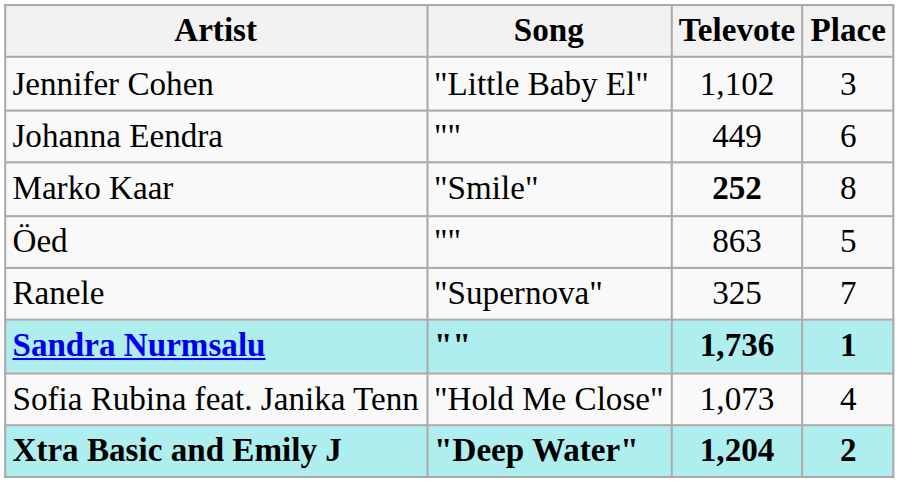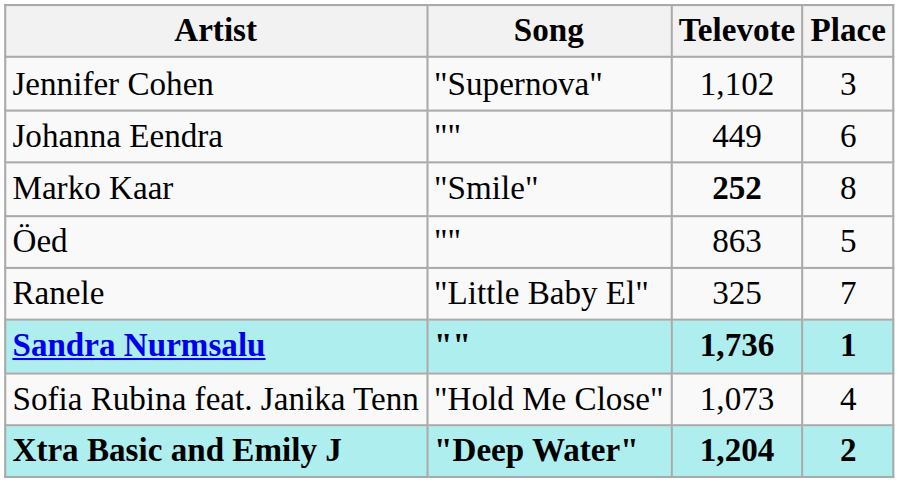 <table class="sortable wikitable" style="margin: 1em auto 1em auto; text-align:center;">
 <tr>
 <th>Artist</th>
 <th>Song</th>
 <th>Televote</th>
 <th>Place</th>
 </tr>
 <tr>
 <td align="left">Jennifer Cohen</td>
-<td align="left">"Little Baby El"</td>
+<td align="left">"Supernova"</td>
 <td>1,102</td>
 <td>3</td>
 </tr>
 <tr>
 <td align="left">Johanna Eendra</td>
 <td align="left">""</td>
 <td>449</td>
 <td>6</td>
 </tr>
 <tr>
 <td align="left">Marko Kaar</td>
 <td align="left">"Smile"</td>
 <td><strong>252</strong></td>
 <td>8</td>
 </tr>
 <tr>
 <td align="left">Öed</td>
 <td align="left">""</td>
 <td>863</td>
 <td>5</td>
 </tr>
 <tr>
 <td align="left">Ranele</td>
-<td align="left">"Supernova"</td>
+<td align="left">"Little Baby El"</td>
 <td>325</td>
 <td>7</td>
 </tr>
 <tr style="font-weight:bold; background:paleturquoise;">
 <td align="left"><a href='#'>Sandra Nurmsalu</a></td>
 <td align="left">""</td>
 <td>1,736</td>
 <td>1</td>
 </tr>
 <tr>
 <td align="left">Sofia Rubina feat. Janika Tenn</td>
 <td align="left">"Hold Me Close"</td>
 <td>1,073</td>
 <td>4</td>
 </tr>
 <tr style="font-weight:bold; background:paleturquoise;">
 <td align="left">Xtra Basic and Emily J</td>
 <td align="left">"Deep Water"</td>
 <td>1,204</td>
 <td>2</td>
 </tr>
 </table>
